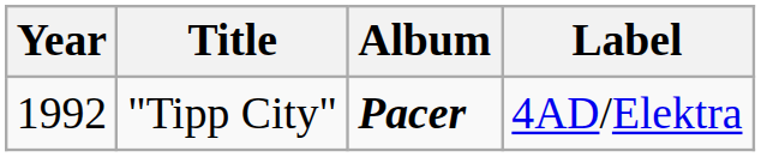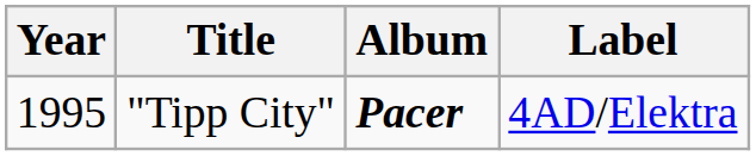 <table class="wikitable">
 <tr>
 <th>Year</th>
 <th>Title</th>
 <th>Album</th>
 <th>Label</th>
 </tr>
 <tr>
-<td>1992</td>
+<td>1995</td>
 <td>"Tipp City"</td>
 <td><strong><em>Pacer</em></strong></td>
 <td><a href='#'>4AD</a>/<a href='#'>Elektra</a></td>
 </tr>
 </table>
